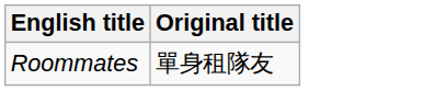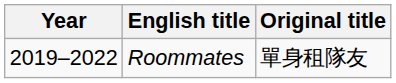 <table class="wikitable sortable">
 <tr>
+<th>Year</th>
 <th>English title</th>
 <th>Original title</th>
 </tr>
 <tr>
+<td>2019–2022</td>
 <td><em>Roommates</em></td>
 <td>單身租隊友</td>
 </tr>
 </table>
